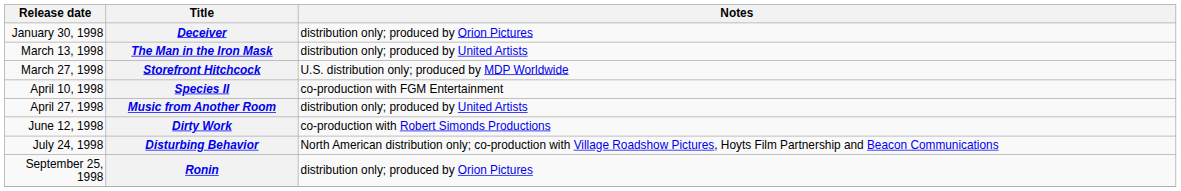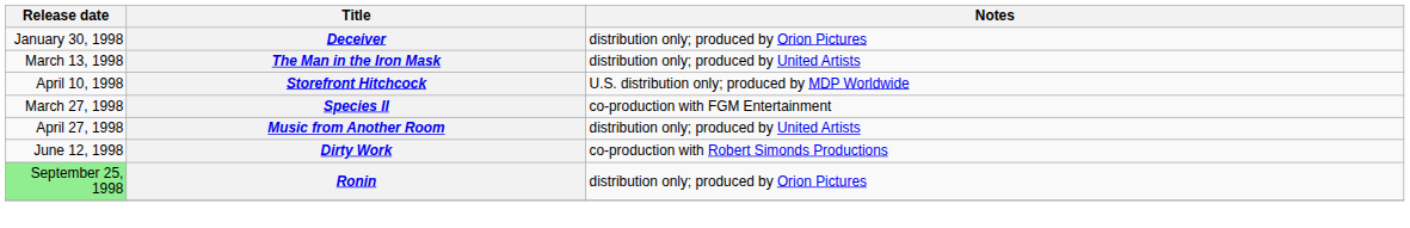 <table class="wikitable sortable" style="width:100%;">
 <tr>
 <th scope="col" style="width:130px;">Release date</th>
 <th>Title</th>
 <th>Notes</th>
 </tr>
 <tr>
 <td style="text-align:right;">January 30, 1998</td>
 <th scope="row"><em><a href='#'>Deceiver</a></em></th>
 <td>distribution only; produced by <a href='#'>Orion Pictures</a></td>
 </tr>
 <tr>
 <td style="text-align:right;">March 13, 1998</td>
 <th scope="row"><em><a href='#'>The Man in the Iron Mask</a></em></th>
 <td>distribution only; produced by <a href='#'>United Artists</a></td>
 </tr>
 <tr>
-<td style="text-align:right;">March 27, 1998</td>
+<td style="text-align:right;">April 10, 1998</td>
 <th scope="row"><em><a href='#'>Storefront Hitchcock</a></em></th>
 <td>U.S. distribution only; produced by <a href='#'>MDP Worldwide</a></td>
 </tr>
 <tr>
-<td style="text-align:right;">April 10, 1998</td>
+<td style="text-align:right;">March 27, 1998</td>
 <th scope="row"><em><a href='#'>Species II</a></em></th>
 <td>co-production with FGM Entertainment</td>
 </tr>
 <tr>
 <td style="text-align:right;">April 27, 1998</td>
 <th scope="row"><em><a href='#'>Music from Another Room</a></em></th>
 <td>distribution only; produced by <a href='#'>United Artists</a></td>
 </tr>
 <tr>
 <td style="text-align:right;">June 12, 1998</td>
 <th scope="row"><em><a href='#'>Dirty Work</a></em></th>
 <td>co-production with <a href='#'>Robert Simonds Productions</a></td>
 </tr>
 <tr>
-<td style="text-align:right;">July 24, 1998</td>
-<th scope="row"><em><a href='#'>Disturbing Behavior</a></em></th>
-<td>North American distribution only; co-production with <a href='#'>Village Roadshow Pictures</a>, Hoyts Film Partnership and <a href='#'>Beacon Communications</a></td>
-</tr>
-<tr>
-<td style="text-align:right;">September 25, 1998</td>
+<td style="background: lightgreen; text-align:right;">September 25, 1998</td>
 <th scope="row"><em><a href='#'>Ronin</a></em></th>
 <td>distribution only; produced by <a href='#'>Orion Pictures</a></td>
 </tr>
 <tr>
 </tr>
 </table>
